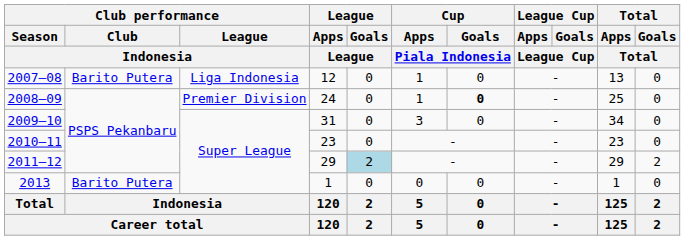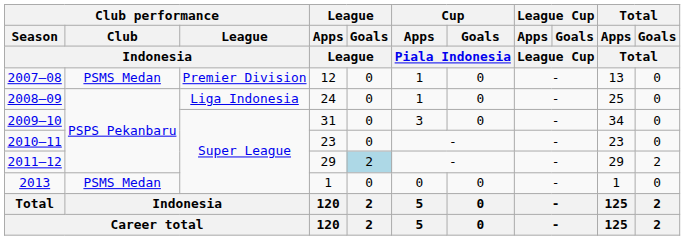 <table class="wikitable" style="text-align:center;">
 <tr>
 <th colspan=3>Club performance</th>
 <th colspan=2>League</th>
 <th colspan=2>Cup</th>
 <th colspan=2>League Cup</th>
 <th colspan=2>Total</th>
 </tr>
 <tr>
 <th>Season</th>
 <th>Club</th>
 <th>League</th>
 <th>Apps</th>
 <th>Goals</th>
 <th>Apps</th>
 <th>Goals</th>
 <th>Apps</th>
 <th>Goals</th>
 <th>Apps</th>
 <th>Goals</th>
 </tr>
 <tr>
 <th colspan=3>Indonesia</th>
 <th colspan=2>League</th>
 <th colspan=2><a href='#'>Piala Indonesia</a></th>
 <th colspan=2>League Cup</th>
 <th colspan=2>Total</th>
 </tr>
 <tr>
 <td><a href='#'>2007–08</a></td>
-<td><a href='#'>Barito Putera</a></td>
-<td><a href='#'>Liga Indonesia</a></td>
+<td rowspan="1"><a href='#'>PSMS Medan</a></td>
+<td><a href='#'>Premier Division</a></td>
 <td>12</td>
 <td>0</td>
 <td>1</td>
 <td>0</td>
 <td colspan="2">-</td>
 <td>13</td>
 <td>0</td>
 </tr>
 <tr>
 <td><a href='#'>2008–09</a></td>
 <td rowspan="4"><a href='#'>PSPS Pekanbaru</a></td>
-<td><a href='#'>Premier Division</a></td>
+<td><a href='#'>Liga Indonesia</a></td>
 <td>24</td>
 <td>0</td>
 <td>1</td>
-<td><strong>0</strong></td>
+<td>0</td>
 <td colspan="2">-</td>
 <td>25</td>
 <td>0</td>
 </tr>
 <tr>
 <td><a href='#'>2009–10</a></td>
 <td rowspan="4"><a href='#'>Super League</a></td>
 <td>31</td>
 <td>0</td>
 <td>3</td>
 <td>0</td>
 <td colspan="2">-</td>
 <td>34</td>
 <td>0</td>
 </tr>
 <tr>
 <td><a href='#'>2010–11</a></td>
 <td>23</td>
 <td>0</td>
 <td colspan="2">-</td>
 <td colspan="2">-</td>
 <td>23</td>
 <td>0</td>
 </tr>
 <tr>
 <td><a href='#'>2011–12</a></td>
 <td>29</td>
 <td style="background: lightblue;">2</td>
 <td colspan="2">-</td>
 <td colspan="2">-</td>
 <td>29</td>
 <td>2</td>
 </tr>
 <tr>
 <td><a href='#'>2013</a></td>
-<td><a href='#'>Barito Putera</a></td>
+<td rowspan="1"><a href='#'>PSMS Medan</a></td>
 <td>1</td>
 <td>0</td>
 <td>0</td>
 <td>0</td>
 <td colspan="2">-</td>
 <td>1</td>
 <td>0</td>
 </tr>
 <tr>
 <th rowspan=1>Total</th>
 <th colspan=2>Indonesia</th>
 <th>120</th>
 <th>2</th>
 <th>5</th>
 <th>0</th>
 <th colspan="2">-</th>
 <th>125</th>
 <th>2</th>
 </tr>
 <tr>
 <th colspan=3>Career total</th>
 <th>120</th>
 <th>2</th>
 <th>5</th>
 <th>0</th>
 <th colspan="2">-</th>
 <th>125</th>
 <th>2</th>
 </tr>
 </table>
